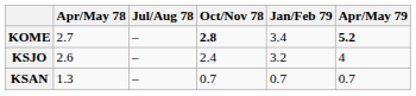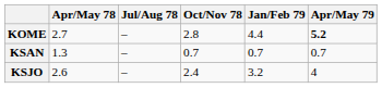 <table class="wikitable">
 <tr>
 <th scope="col"></th>
 <th scope="col">Apr/May 78</th>
 <th scope="col">Jul/Aug 78</th>
 <th scope="col">Oct/Nov 78</th>
 <th scope="col">Jan/Feb 79</th>
 <th scope="col">Apr/May 79</th>
 </tr>
 <tr>
 <th scope="row">KOME</th>
 <td>2.7</td>
 <td>–</td>
-<td><strong>2.8</strong></td>
-<td>3.4</td>
+<td>2.8</td>
+<td>4.4</td>
 <td><strong>5.2</strong></td>
+</tr>
+<tr>
+<th scope="row">KSAN</th>
+<td>1.3</td>
+<td>–</td>
+<td>0.7</td>
+<td>0.7</td>
+<td>0.7</td>
 </tr>
 <tr>
 <th scope="row">KSJO</th>
 <td>2.6</td>
 <td>–</td>
 <td>2.4</td>
 <td>3.2</td>
 <td>4</td>
 </tr>
-<tr>
-<th scope="row">KSAN</th>
-<td>1.3</td>
-<td>–</td>
-<td>0.7</td>
-<td>0.7</td>
-<td>0.7</td>
-</tr>
 </table>
